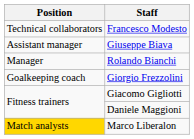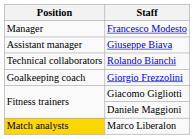 <table class="wikitable">
 <tr>
 <th>Position</th>
 <th>Staff</th>
 </tr>
 <tr>
-<td>Technical collaborators</td>
+<td>Manager</td>
 <td> <a href='#'>Francesco Modesto</a></td>
 </tr>
 <tr>
 <td>Assistant manager</td>
 <td> <a href='#'>Giuseppe Biava</a></td>
 </tr>
 <tr>
-<td>Manager</td>
+<td>Technical collaborators</td>
 <td> <a href='#'>Rolando Bianchi</a></td>
 </tr>
 <tr>
 <td>Goalkeeping coach</td>
 <td> <a href='#'>Giorgio Frezzolini</a></td>
 </tr>
 <tr>
 <td rowspan=2>Fitness trainers</td>
 <td> Giacomo Gigliotti</td>
 </tr>
 <tr>
 <td> Daniele Maggioni</td>
 </tr>
 <tr>
 <td style="background: gold;">Match analysts</td>
 <td> Marco Liberalon</td>
 </tr>
 </table>
